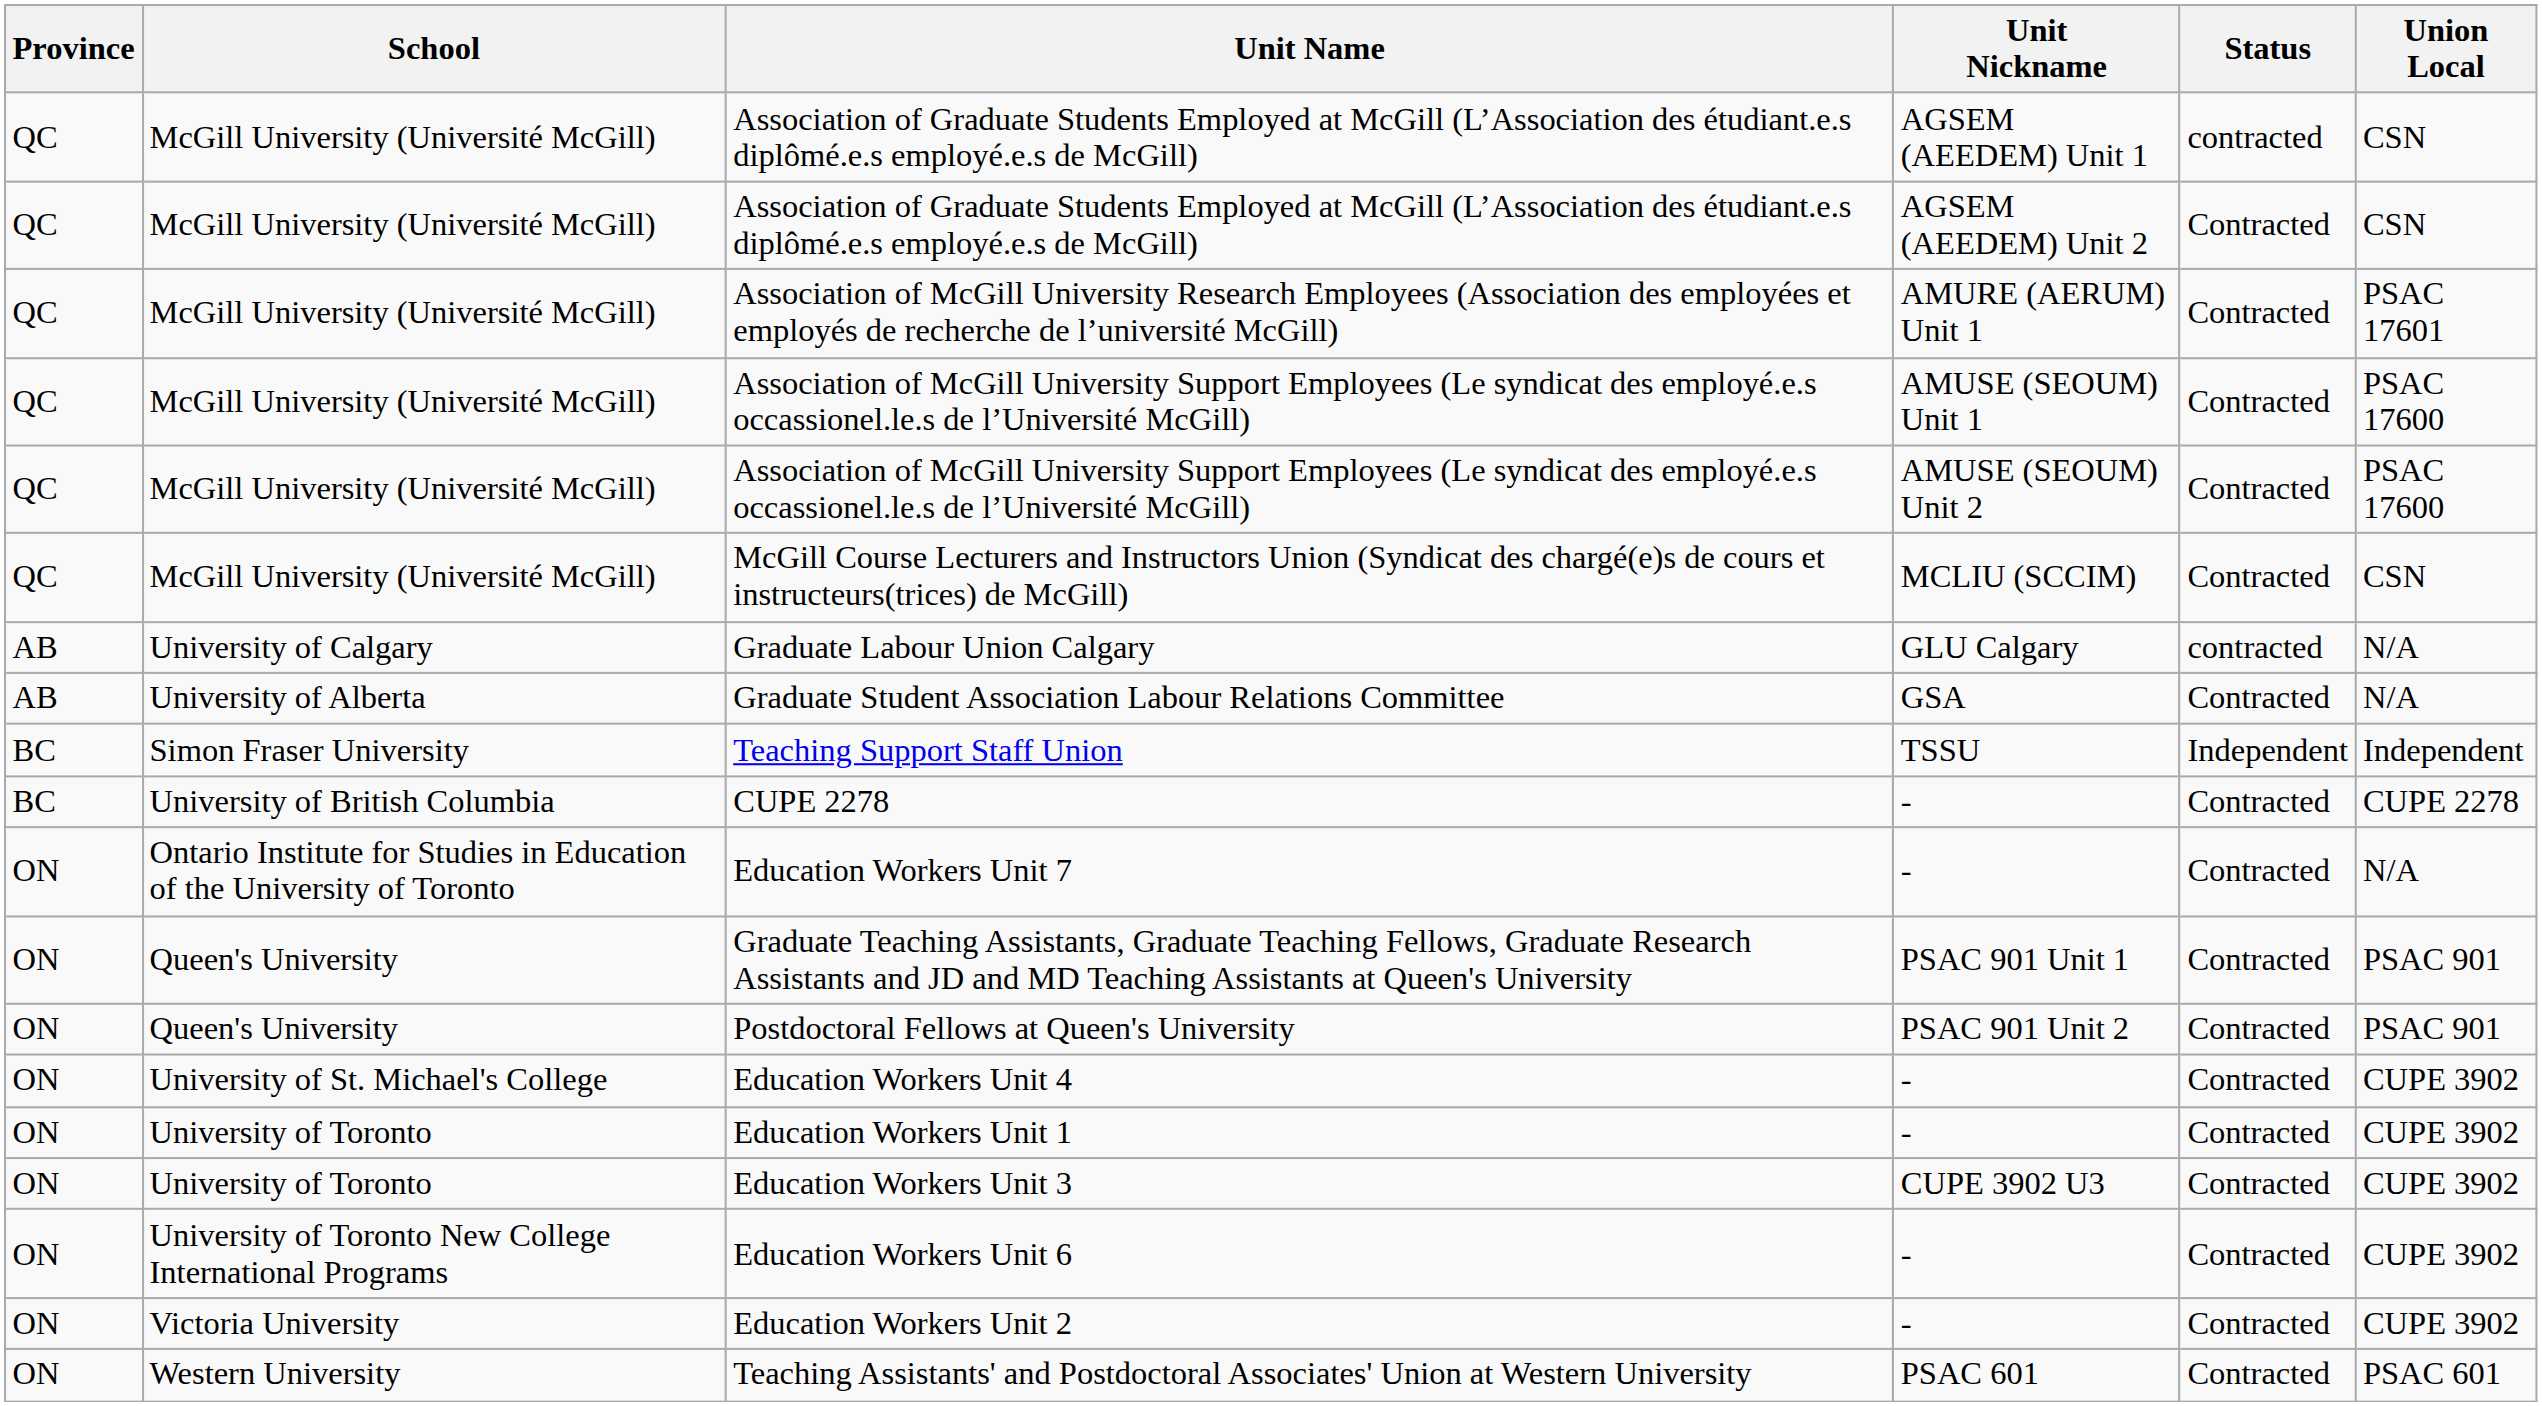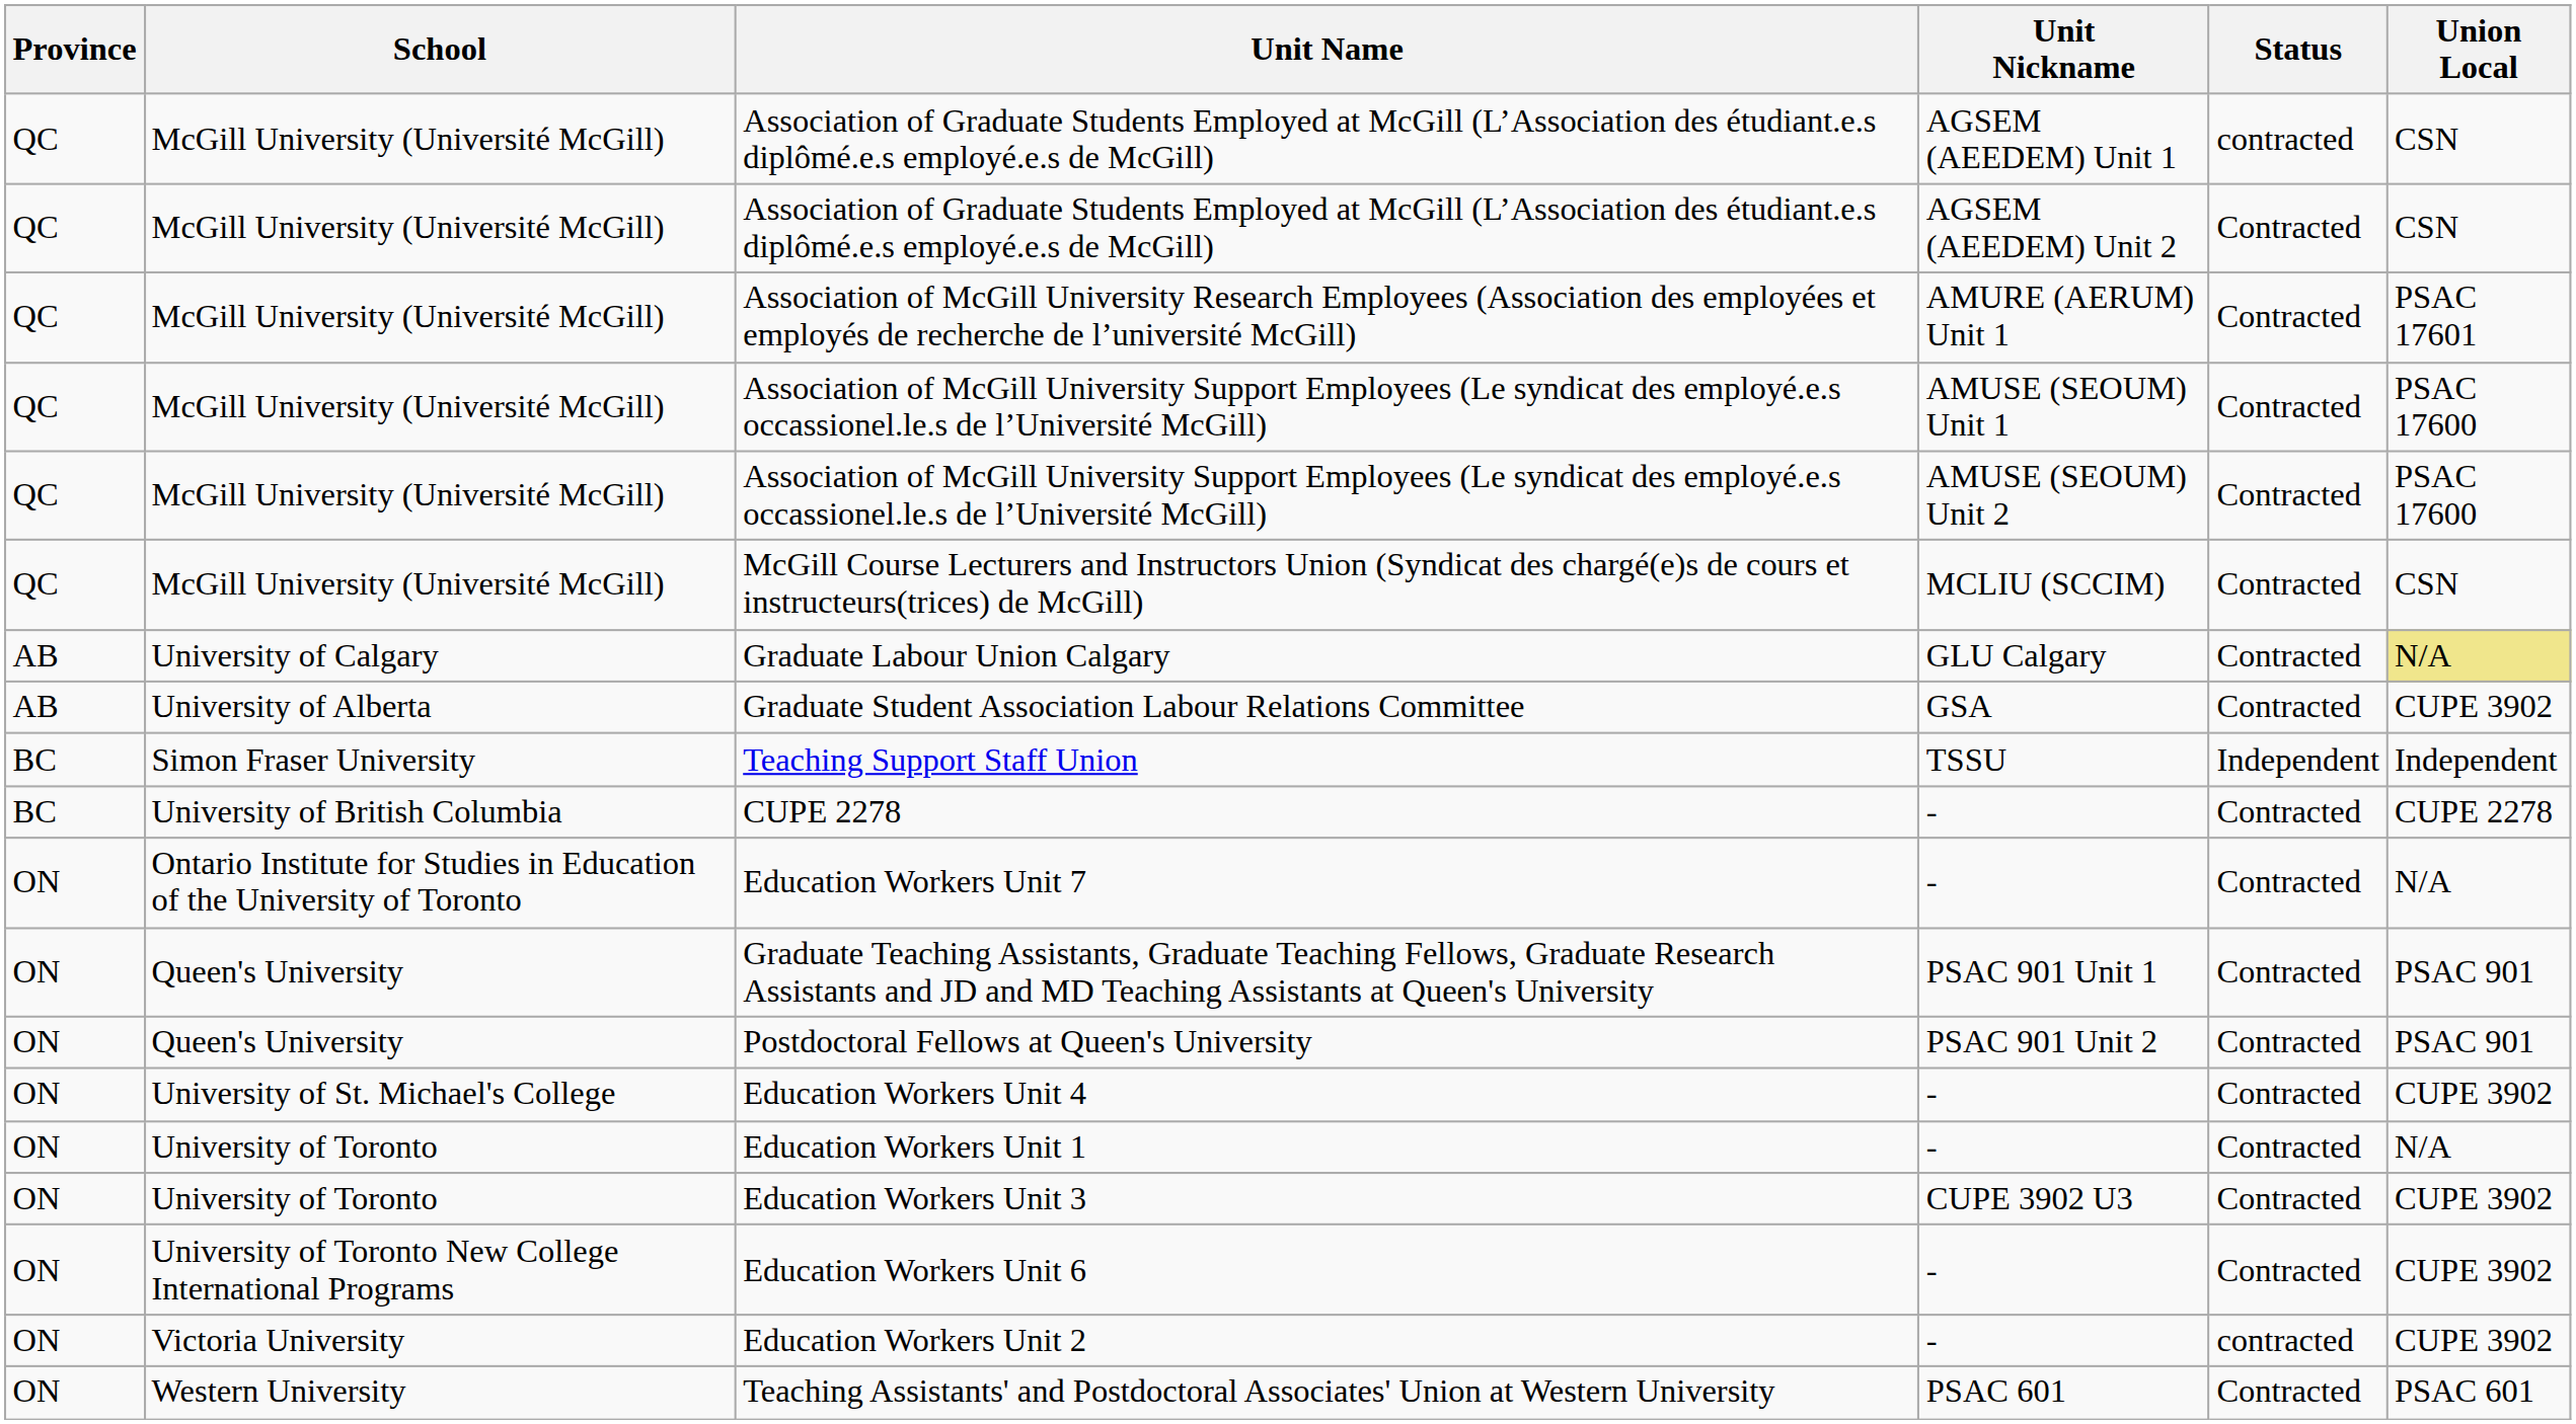 <table class="wikitable sortable mw-datatable static-row-numbers sticky-header sort-under defaultleft">
 <tr>
 <th scope="col">Province</th>
 <th scope="col">School</th>
 <th scope="col">Unit Name</th>
 <th scope="col">Unit<br>Nickname</th>
 <th scope="col">Status</th>
 <th scope="col">Union Local</th>
 </tr>
 <tr>
 <td>QC</td>
 <td>McGill University (Université McGill)</td>
 <td>Association of Graduate Students Employed at McGill (L’Association des étudiant.e.s diplômé.e.s employé.e.s de McGill) </td>
 <td>AGSEM (AEEDEM) Unit 1</td>
 <td>contracted</td>
 <td>CSN</td>
 </tr>
 <tr>
 <td>QC</td>
 <td>McGill University (Université McGill)</td>
 <td>Association of Graduate Students Employed at McGill (L’Association des étudiant.e.s diplômé.e.s employé.e.s de McGill) </td>
 <td>AGSEM (AEEDEM) Unit 2</td>
 <td>Contracted</td>
 <td>CSN</td>
 </tr>
 <tr>
 <td>QC</td>
 <td>McGill University (Université McGill)</td>
 <td>Association of McGill University Research Employees (Association des employées et employés de recherche de l’université McGill) </td>
 <td>AMURE (AERUM) Unit 1</td>
 <td>Contracted</td>
 <td>PSAC 17601</td>
 </tr>
 <tr>
 <td>QC</td>
 <td>McGill University (Université McGill)</td>
 <td>Association of McGill University Support Employees (Le syndicat des employé.e.s occassionel.le.s de l’Université McGill) </td>
 <td>AMUSE (SEOUM) Unit 1</td>
 <td>Contracted</td>
 <td>PSAC 17600</td>
 </tr>
 <tr>
 <td>QC</td>
 <td>McGill University (Université McGill)</td>
 <td>Association of McGill University Support Employees (Le syndicat des employé.e.s occassionel.le.s de l’Université McGill) </td>
 <td>AMUSE (SEOUM) Unit 2</td>
 <td>Contracted</td>
 <td>PSAC 17600</td>
 </tr>
 <tr>
 <td>QC</td>
 <td>McGill University (Université McGill)</td>
 <td>McGill Course Lecturers and Instructors Union (Syndicat des chargé(e)s de cours et instructeurs(trices) de McGill) </td>
 <td>MCLIU (SCCIM)</td>
 <td>Contracted</td>
 <td>CSN</td>
 </tr>
 <tr>
 <td>AB</td>
 <td>University of Calgary</td>
 <td>Graduate Labour Union Calgary</td>
 <td>GLU Calgary</td>
-<td>contracted</td>
-<td>N/A</td>
+<td>Contracted</td>
+<td style="background: khaki;">N/A</td>
 </tr>
 <tr>
 <td>AB</td>
 <td>University of Alberta</td>
 <td>Graduate Student Association Labour Relations Committee</td>
 <td>GSA</td>
 <td>Contracted</td>
-<td>N/A</td>
+<td>CUPE 3902</td>
 </tr>
 <tr>
 <td>BC</td>
 <td>Simon Fraser University</td>
 <td><a href='#'>Teaching Support Staff Union</a></td>
 <td>TSSU</td>
 <td>Independent</td>
 <td>Independent</td>
 </tr>
 <tr>
 <td>BC</td>
 <td>University of British Columbia</td>
 <td>CUPE 2278 </td>
 <td>-</td>
 <td>Contracted</td>
 <td>CUPE 2278</td>
 </tr>
 <tr>
 <td>ON</td>
 <td>Ontario Institute for Studies in Education of the University of Toronto</td>
 <td>Education Workers Unit 7 </td>
 <td>-</td>
 <td>Contracted</td>
 <td>N/A</td>
 </tr>
 <tr>
 <td>ON</td>
 <td>Queen's University</td>
 <td>Graduate Teaching Assistants, Graduate Teaching Fellows, Graduate Research Assistants and JD and MD Teaching Assistants at Queen's University</td>
 <td>PSAC 901 Unit 1</td>
 <td>Contracted</td>
 <td>PSAC 901</td>
 </tr>
 <tr>
 <td>ON</td>
 <td>Queen's University</td>
 <td>Postdoctoral Fellows at Queen's University</td>
 <td>PSAC 901 Unit 2</td>
 <td>Contracted</td>
 <td>PSAC 901</td>
 </tr>
 <tr>
 <td>ON</td>
 <td>University of St. Michael's College</td>
 <td>Education Workers Unit 4 </td>
 <td>-</td>
 <td>Contracted</td>
 <td>CUPE 3902</td>
 </tr>
 <tr>
 <td>ON</td>
 <td>University of Toronto</td>
 <td>Education Workers Unit 1 </td>
 <td>-</td>
 <td>Contracted</td>
-<td>CUPE 3902</td>
+<td>N/A</td>
 </tr>
 <tr>
 <td>ON</td>
 <td>University of Toronto</td>
 <td>Education Workers Unit 3 </td>
 <td>CUPE 3902 U3</td>
 <td>Contracted</td>
 <td>CUPE 3902</td>
 </tr>
 <tr>
 <td>ON</td>
 <td>University of Toronto New College International Programs</td>
 <td>Education Workers Unit 6 </td>
 <td>-</td>
 <td>Contracted</td>
 <td>CUPE 3902</td>
 </tr>
 <tr>
 <td>ON</td>
 <td>Victoria University</td>
 <td>Education Workers Unit 2 </td>
 <td>-</td>
-<td>Contracted</td>
+<td>contracted</td>
 <td>CUPE 3902</td>
 </tr>
 <tr>
 <td>ON</td>
 <td>Western University</td>
 <td>Teaching Assistants' and Postdoctoral Associates' Union at Western University</td>
 <td>PSAC 601</td>
 <td>Contracted</td>
 <td>PSAC 601</td>
 </tr>
 </table>
